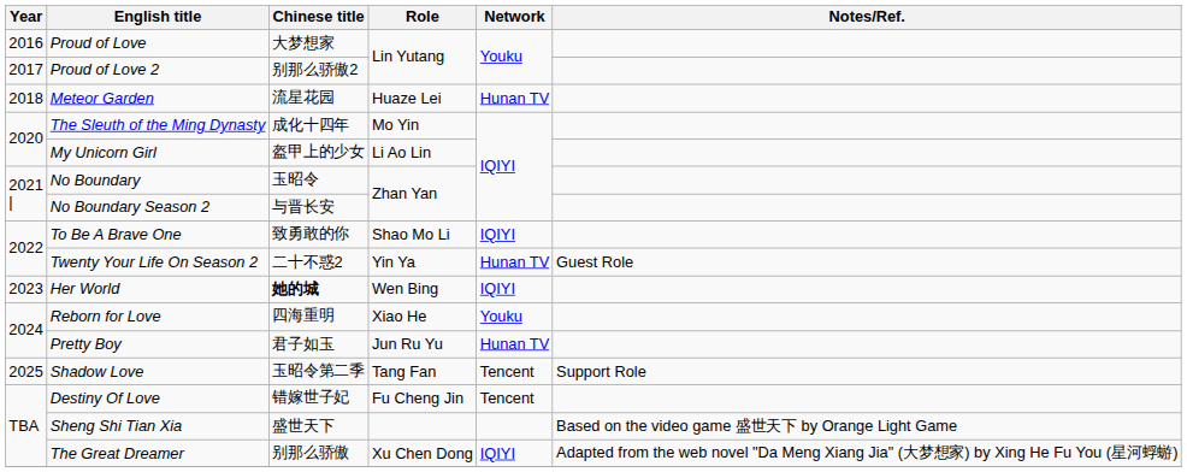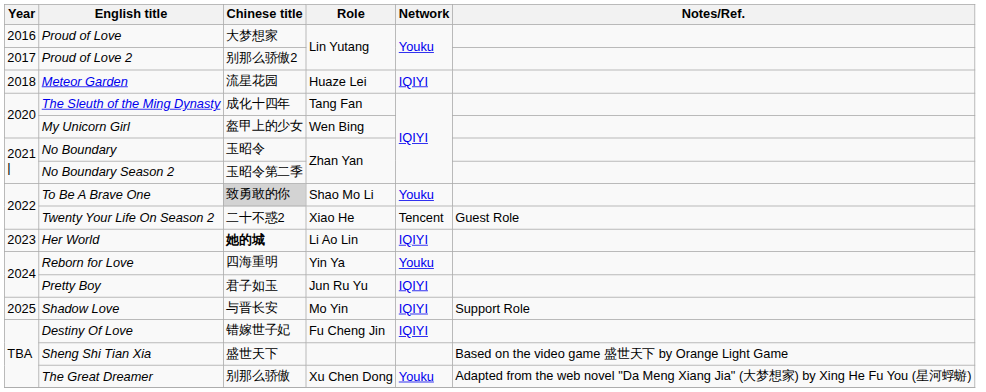 <table class="wikitable">
 <tr>
 <th width=10>Year</th>
 <th>English title</th>
 <th>Chinese title</th>
 <th>Role</th>
 <th>Network</th>
 <th>Notes/Ref.</th>
 </tr>
 <tr>
 <td>2016</td>
 <td><em>Proud of Love</em></td>
 <td>大梦想家</td>
 <td rowspan="2">Lin Yutang</td>
 <td rowspan=2><a href='#'>Youku</a></td>
 <td></td>
 </tr>
 <tr>
 <td>2017</td>
 <td><em>Proud of Love 2</em></td>
 <td>别那么骄傲2</td>
 <td></td>
 </tr>
 <tr>
 <td>2018</td>
 <td><em><a href='#'>Meteor Garden</a></em></td>
 <td>流星花园</td>
 <td>Huaze Lei</td>
-<td><a href='#'>Hunan TV</a></td>
+<td><a href='#'>IQIYI</a></td>
 <td></td>
 </tr>
 <tr>
 <td rowspan=2>2020</td>
 <td><em><a href='#'>The Sleuth of the Ming Dynasty</a></em></td>
 <td>成化十四年</td>
-<td>Mo Yin</td>
+<td>Tang Fan</td>
 <td rowspan="4"><a href='#'>IQIYI</a></td>
 <td></td>
 </tr>
 <tr>
 <td><em>My Unicorn Girl</em></td>
 <td>盔甲上的少女</td>
-<td>Li Ao Lin</td>
+<td>Wen Bing</td>
 <td></td>
 </tr>
 <tr>
 <td rowspan="2">2021 |</td>
 <td><em>No Boundary</em></td>
 <td>玉昭令</td>
 <td rowspan="2">Zhan Yan</td>
 <td></td>
 </tr>
 <tr>
 <td><em>No Boundary Season 2</em></td>
-<td>与晋长安</td>
+<td>玉昭令第二季</td>
 <td></td>
 </tr>
 <tr>
 <td rowspan="2">2022</td>
 <td><em>To Be A Brave One</em></td>
-<td>致勇敢的你</td>
+<td style="background: lightgrey;">致勇敢的你</td>
 <td>Shao Mo Li</td>
-<td><a href='#'>IQIYI</a></td>
+<td><a href='#'>Youku</a></td>
 <td></td>
 </tr>
 <tr>
 <td><em>Twenty Your Life On Season 2</em></td>
 <td>二十不惑2</td>
-<td>Yin Ya</td>
-<td><a href='#'>Hunan TV</a></td>
+<td>Xiao He</td>
+<td>Tencent</td>
 <td>Guest Role</td>
 </tr>
 <tr>
 <td>2023</td>
 <td><em>Her World</em></td>
 <td><strong>她的城</strong></td>
-<td>Wen Bing</td>
+<td>Li Ao Lin</td>
 <td><a href='#'>IQIYI</a></td>
 <td></td>
 </tr>
 <tr>
 <td rowspan="2">2024</td>
 <td><em>Reborn for Love</em></td>
 <td>四海重明</td>
-<td>Xiao He</td>
+<td>Yin Ya</td>
 <td><a href='#'>Youku</a></td>
 <td></td>
 </tr>
 <tr>
 <td><em>Pretty Boy</em></td>
 <td>君子如玉</td>
 <td>Jun Ru Yu</td>
-<td><a href='#'>Hunan TV</a></td>
+<td><a href='#'>IQIYI</a></td>
 <td></td>
 </tr>
 <tr>
 <td>2025</td>
 <td><em>Shadow Love</em></td>
-<td>玉昭令第二季</td>
-<td>Tang Fan</td>
-<td>Tencent</td>
+<td>与晋长安</td>
+<td>Mo Yin</td>
+<td><a href='#'>IQIYI</a></td>
 <td>Support Role</td>
 </tr>
 <tr>
 <td rowspan="3">TBA</td>
 <td><em>Destiny Of Love</em></td>
 <td>错嫁世子妃</td>
 <td>Fu Cheng Jin</td>
-<td>Tencent</td>
+<td><a href='#'>IQIYI</a></td>
 <td></td>
 </tr>
 <tr>
 <td><em>Sheng Shi Tian Xia</em></td>
 <td>盛世天下</td>
 <td></td>
 <td></td>
 <td>Based on the video game 盛世天下 by Orange Light Game</td>
 </tr>
 <tr>
 <td><em>The Great Dreamer</em></td>
 <td>别那么骄傲</td>
 <td>Xu Chen Dong</td>
-<td><a href='#'>IQIYI</a></td>
+<td><a href='#'>Youku</a></td>
 <td>Adapted from the web novel "Da Meng Xiang Jia" (大梦想家) by Xing He Fu You (星河蜉蝣)</td>
 </tr>
 <tr>
 </tr>
 </table>
